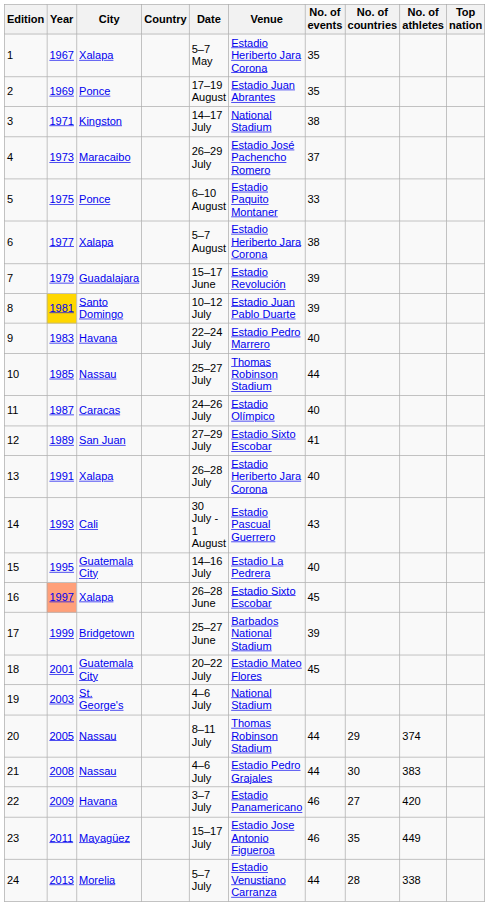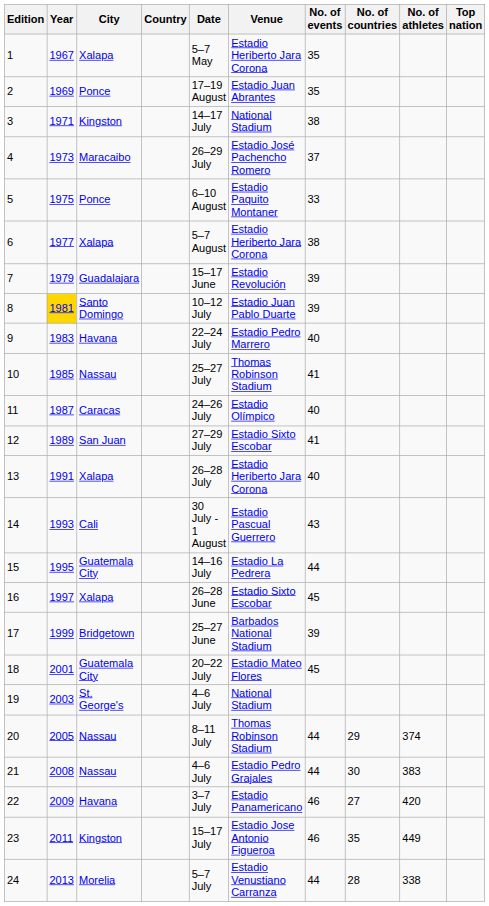 <table class="wikitable" align="center">
 <tr>
 <th>Edition</th>
 <th>Year</th>
 <th>City</th>
 <th>Country</th>
 <th>Date</th>
 <th>Venue</th>
 <th>No. of <br>events</th>
 <th>No. of <br>countries</th>
 <th>No. of<br>athletes</th>
 <th>Top nation</th>
 </tr>
 <tr>
 <td>1</td>
 <td><a href='#'>1967</a></td>
 <td><a href='#'>Xalapa</a></td>
 <td></td>
 <td>5–7 May</td>
 <td><a href='#'>Estadio Heriberto Jara Corona</a></td>
 <td>35</td>
 <td></td>
 <td></td>
 <td></td>
 </tr>
 <tr>
 <td>2</td>
 <td><a href='#'>1969</a></td>
 <td><a href='#'>Ponce</a></td>
 <td></td>
 <td>17–19 August</td>
 <td><a href='#'>Estadio Juan Abrantes</a></td>
 <td>35</td>
 <td></td>
 <td></td>
 <td></td>
 </tr>
 <tr>
 <td>3</td>
 <td><a href='#'>1971</a></td>
 <td><a href='#'>Kingston</a></td>
 <td></td>
 <td>14–17 July</td>
 <td><a href='#'>National Stadium</a></td>
 <td>38</td>
 <td></td>
 <td></td>
 <td></td>
 </tr>
 <tr>
 <td>4</td>
 <td><a href='#'>1973</a></td>
 <td><a href='#'>Maracaibo</a></td>
 <td></td>
 <td>26–29 July</td>
 <td><a href='#'>Estadio José Pachencho Romero</a></td>
 <td>37</td>
 <td></td>
 <td></td>
 <td></td>
 </tr>
 <tr>
 <td>5</td>
 <td><a href='#'>1975</a></td>
 <td><a href='#'>Ponce</a></td>
 <td></td>
 <td>6–10 August</td>
 <td><a href='#'>Estadio Paquito Montaner</a></td>
 <td>33</td>
 <td></td>
 <td></td>
 <td></td>
 </tr>
 <tr>
 <td>6</td>
 <td><a href='#'>1977</a></td>
 <td><a href='#'>Xalapa</a></td>
 <td></td>
 <td>5–7 August</td>
 <td><a href='#'>Estadio Heriberto Jara Corona</a></td>
 <td>38</td>
 <td></td>
 <td></td>
 <td></td>
 </tr>
 <tr>
 <td>7</td>
 <td><a href='#'>1979</a></td>
 <td><a href='#'>Guadalajara</a></td>
 <td></td>
 <td>15–17 June</td>
 <td><a href='#'>Estadio Revolución</a></td>
 <td>39</td>
 <td></td>
 <td></td>
 <td></td>
 </tr>
 <tr>
 <td>8</td>
 <td style="background: gold;"><a href='#'>1981</a></td>
 <td><a href='#'>Santo Domingo</a></td>
 <td></td>
 <td>10–12 July</td>
 <td><a href='#'>Estadio Juan Pablo Duarte</a></td>
 <td>39</td>
 <td></td>
 <td></td>
 <td></td>
 </tr>
 <tr>
 <td>9</td>
 <td><a href='#'>1983</a></td>
 <td><a href='#'>Havana</a></td>
 <td></td>
 <td>22–24 July</td>
 <td><a href='#'>Estadio Pedro Marrero</a></td>
 <td>40</td>
 <td></td>
 <td></td>
 <td></td>
 </tr>
 <tr>
 <td>10</td>
 <td><a href='#'>1985</a></td>
 <td><a href='#'>Nassau</a></td>
 <td></td>
 <td>25–27 July</td>
 <td><a href='#'>Thomas Robinson Stadium</a></td>
-<td>44</td>
+<td>41</td>
 <td></td>
 <td></td>
 <td></td>
 </tr>
 <tr>
 <td>11</td>
 <td><a href='#'>1987</a></td>
 <td><a href='#'>Caracas</a></td>
 <td></td>
 <td>24–26 July</td>
 <td><a href='#'>Estadio Olímpico</a></td>
 <td>40</td>
 <td></td>
 <td></td>
 <td></td>
 </tr>
 <tr>
 <td>12</td>
 <td><a href='#'>1989</a></td>
 <td><a href='#'>San Juan</a></td>
 <td></td>
 <td>27–29 July</td>
 <td><a href='#'>Estadio Sixto Escobar</a></td>
 <td>41</td>
 <td></td>
 <td></td>
 <td></td>
 </tr>
 <tr>
 <td>13</td>
 <td><a href='#'>1991</a></td>
 <td><a href='#'>Xalapa</a></td>
 <td></td>
 <td>26–28 July</td>
 <td><a href='#'>Estadio Heriberto Jara Corona</a></td>
 <td>40</td>
 <td></td>
 <td></td>
 <td></td>
 </tr>
 <tr>
 <td>14</td>
 <td><a href='#'>1993</a></td>
 <td><a href='#'>Cali</a></td>
 <td></td>
 <td>30 July - 1 August</td>
 <td><a href='#'>Estadio Pascual Guerrero</a></td>
 <td>43</td>
 <td></td>
 <td></td>
 <td></td>
 </tr>
 <tr>
 <td>15</td>
 <td><a href='#'>1995</a></td>
 <td><a href='#'>Guatemala City</a></td>
 <td></td>
 <td>14–16 July</td>
 <td><a href='#'>Estadio La Pedrera</a></td>
-<td>40</td>
+<td>44</td>
 <td></td>
 <td></td>
 <td></td>
 </tr>
 <tr>
 <td>16</td>
-<td style="background: lightsalmon;"><a href='#'>1997</a></td>
+<td><a href='#'>1997</a></td>
 <td><a href='#'>Xalapa</a></td>
 <td></td>
 <td>26–28 June</td>
 <td><a href='#'>Estadio Sixto Escobar</a></td>
 <td>45</td>
 <td></td>
 <td></td>
 <td></td>
 </tr>
 <tr>
 <td>17</td>
 <td><a href='#'>1999</a></td>
 <td><a href='#'>Bridgetown</a></td>
 <td></td>
 <td>25–27 June</td>
 <td><a href='#'>Barbados National Stadium</a></td>
 <td>39</td>
 <td></td>
 <td></td>
 <td></td>
 </tr>
 <tr>
 <td>18</td>
 <td><a href='#'>2001</a></td>
 <td><a href='#'>Guatemala City</a></td>
 <td></td>
 <td>20–22 July</td>
 <td><a href='#'>Estadio Mateo Flores</a></td>
 <td>45</td>
 <td></td>
 <td></td>
 <td></td>
 </tr>
 <tr>
 <td>19</td>
 <td><a href='#'>2003</a></td>
 <td><a href='#'>St. George's</a></td>
 <td></td>
 <td>4–6 July</td>
 <td><a href='#'>National Stadium</a></td>
 <td></td>
 <td></td>
 <td></td>
 <td></td>
 </tr>
 <tr>
 <td>20</td>
 <td><a href='#'>2005</a></td>
 <td><a href='#'>Nassau</a></td>
 <td></td>
 <td>8–11 July</td>
 <td><a href='#'>Thomas Robinson Stadium</a></td>
 <td>44</td>
 <td>29</td>
 <td>374</td>
 <td></td>
 </tr>
 <tr>
 <td>21</td>
 <td><a href='#'>2008</a></td>
 <td><a href='#'>Nassau</a></td>
 <td></td>
 <td>4–6 July</td>
 <td><a href='#'>Estadio Pedro Grajales</a></td>
 <td>44</td>
 <td>30</td>
 <td>383</td>
 <td></td>
 </tr>
 <tr>
 <td>22</td>
 <td><a href='#'>2009</a></td>
 <td><a href='#'>Havana</a></td>
 <td></td>
 <td>3–7 July</td>
 <td><a href='#'>Estadio Panamericano</a></td>
 <td>46</td>
 <td>27</td>
 <td>420</td>
 <td></td>
 </tr>
 <tr>
 <td>23</td>
 <td><a href='#'>2011</a></td>
-<td><a href='#'>Mayagüez</a></td>
+<td><a href='#'>Kingston</a></td>
 <td></td>
 <td>15–17 July</td>
 <td><a href='#'>Estadio Jose Antonio Figueroa</a></td>
 <td>46</td>
 <td>35</td>
 <td>449</td>
 <td></td>
 </tr>
 <tr>
 <td>24</td>
 <td><a href='#'>2013</a></td>
 <td><a href='#'>Morelia</a></td>
 <td></td>
 <td>5–7 July</td>
 <td><a href='#'>Estadio Venustiano Carranza</a></td>
 <td>44</td>
 <td>28</td>
 <td>338</td>
 <td></td>
 </tr>
 </table>
